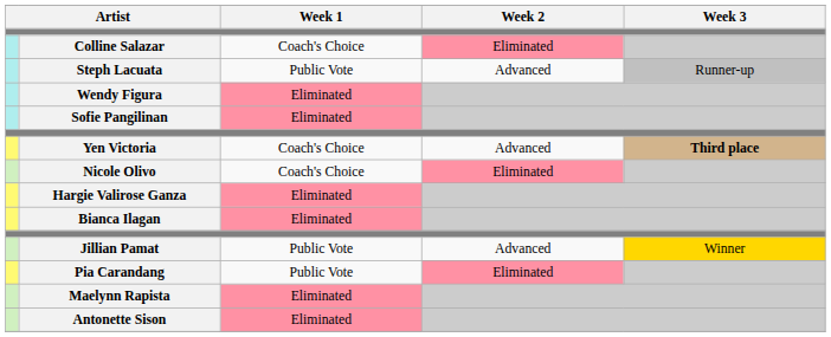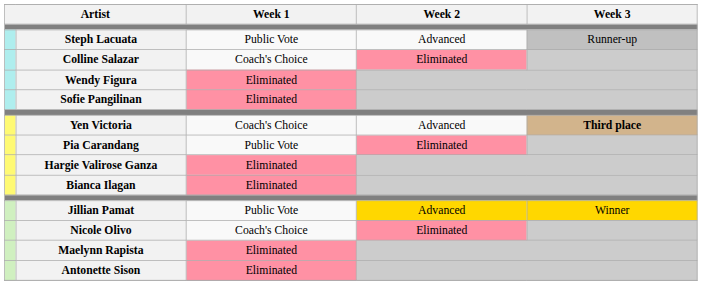 <table class="wikitable" style="text-align:center; line-height:20px; width:60%">
 <tr>
 </tr>
 <tr>
 <th colspan="2">Artist</th>
 <th width="15%">Week 1</th>
 <th width="15%">Week 2</th>
 <th width="15%">Week 3</th>
 </tr>
 <tr>
 <td colspan="5" style="background:grey;"></td>
 </tr>
 <tr>
 <th width="01%" style="background:#afeeee;"></th>
+<th width="15%">Steph Lacuata</th>
+<td>Public Vote</td>
+<td>Advanced</td>
+<td style="background:silver;">Runner-up</td>
+</tr>
+<tr>
+<th width="01%" style="background:#afeeee;"></th>
 <th width="15%">Colline Salazar</th>
 <td>Coach's Choice</td>
 <td style="background:#FF91A4">Eliminated</td>
 <td style="background:#ccc"></td>
-</tr>
-<tr>
-<th width="01%" style="background:#afeeee;"></th>
-<th width="15%">Steph Lacuata</th>
-<td>Public Vote</td>
-<td>Advanced</td>
-<td style="background:silver;">Runner-up</td>
 </tr>
 <tr>
 <th width="01%" style="background:#afeeee;"></th>
 <th width="15%">Wendy Figura</th>
 <td style="background:#FF91A4">Eliminated</td>
 <td colspan="2" style="background:#ccc"></td>
 </tr>
 <tr>
 <th width="01%" style="background:#afeeee;"></th>
 <th width="15%">Sofie Pangilinan</th>
 <td style="background:#FF91A4">Eliminated</td>
 <td colspan="2" style="background:#ccc"></td>
 </tr>
 <tr>
 <td colspan="5" style="background:grey;"></td>
 </tr>
 <tr>
 <th width="01%" style="background:#fffa73;"></th>
 <th width="15%">Yen Victoria</th>
 <td>Coach's Choice</td>
 <td>Advanced</td>
 <td style="background:tan;"><strong>Third place</strong></td>
 </tr>
 <tr>
-<th width="01%" style="background:#d0f0c0;"></th>
-<th width="15%">Nicole Olivo</th>
-<td>Coach's Choice</td>
+<th width="01%" style="background:#fffa73;"></th>
+<th width="15%">Pia Carandang</th>
+<td>Public Vote</td>
 <td style="background:#FF91A4">Eliminated</td>
 <td style="background:#ccc"></td>
 </tr>
 <tr>
 <th width="01%" style="background:#fffa73;"></th>
 <th width="15%">Hargie Valirose Ganza</th>
 <td style="background:#FF91A4">Eliminated</td>
 <td colspan="2" style="background:#ccc"></td>
 </tr>
 <tr>
 <th width="01%" style="background:#fffa73;"></th>
 <th width="15%">Bianca Ilagan</th>
 <td style="background:#FF91A4">Eliminated</td>
 <td colspan="2" style="background:#ccc"></td>
 </tr>
 <tr>
 <td colspan="5" style="background:grey;"></td>
 </tr>
 <tr>
 <th width="01%" style="background:#d0f0c0;"></th>
 <th width="15%">Jillian Pamat</th>
 <td>Public Vote</td>
-<td>Advanced</td>
+<td style="background: gold;">Advanced</td>
 <td style="background:gold;">Winner</td>
 </tr>
 <tr>
-<th width="01%" style="background:#fffa73;"></th>
-<th width="15%">Pia Carandang</th>
-<td>Public Vote</td>
+<th width="01%" style="background:#d0f0c0;"></th>
+<th width="15%">Nicole Olivo</th>
+<td>Coach's Choice</td>
 <td style="background:#FF91A4">Eliminated</td>
 <td style="background:#ccc"></td>
 </tr>
 <tr>
 <th width="01%" style="background:#d0f0c0;"></th>
 <th width="15%">Maelynn Rapista</th>
 <td style="background:#FF91A4">Eliminated</td>
 <td colspan="2" style="background:#ccc"></td>
 </tr>
 <tr>
 <th width="01%" style="background:#d0f0c0;"></th>
 <th width="15%">Antonette Sison</th>
 <td style="background:#FF91A4">Eliminated</td>
 <td colspan="2" style="background:#ccc"></td>
 </tr>
 <tr>
 </tr>
 </table>
